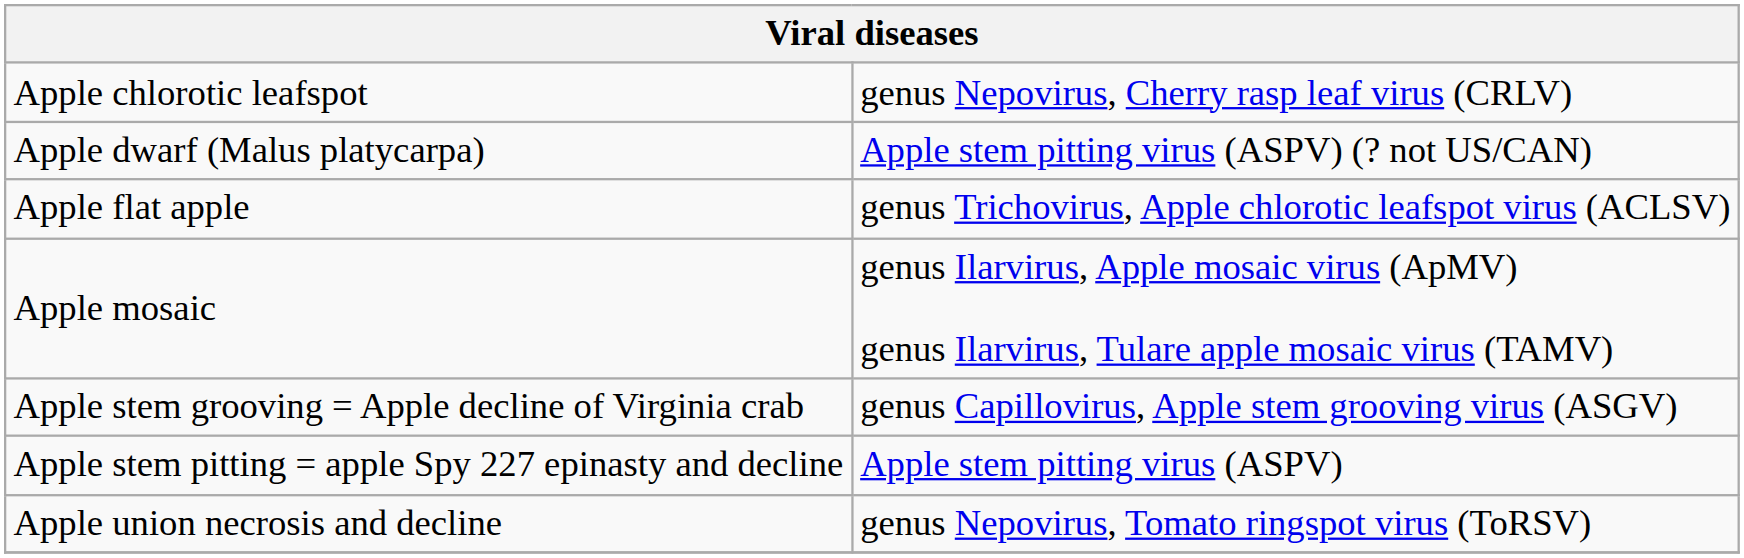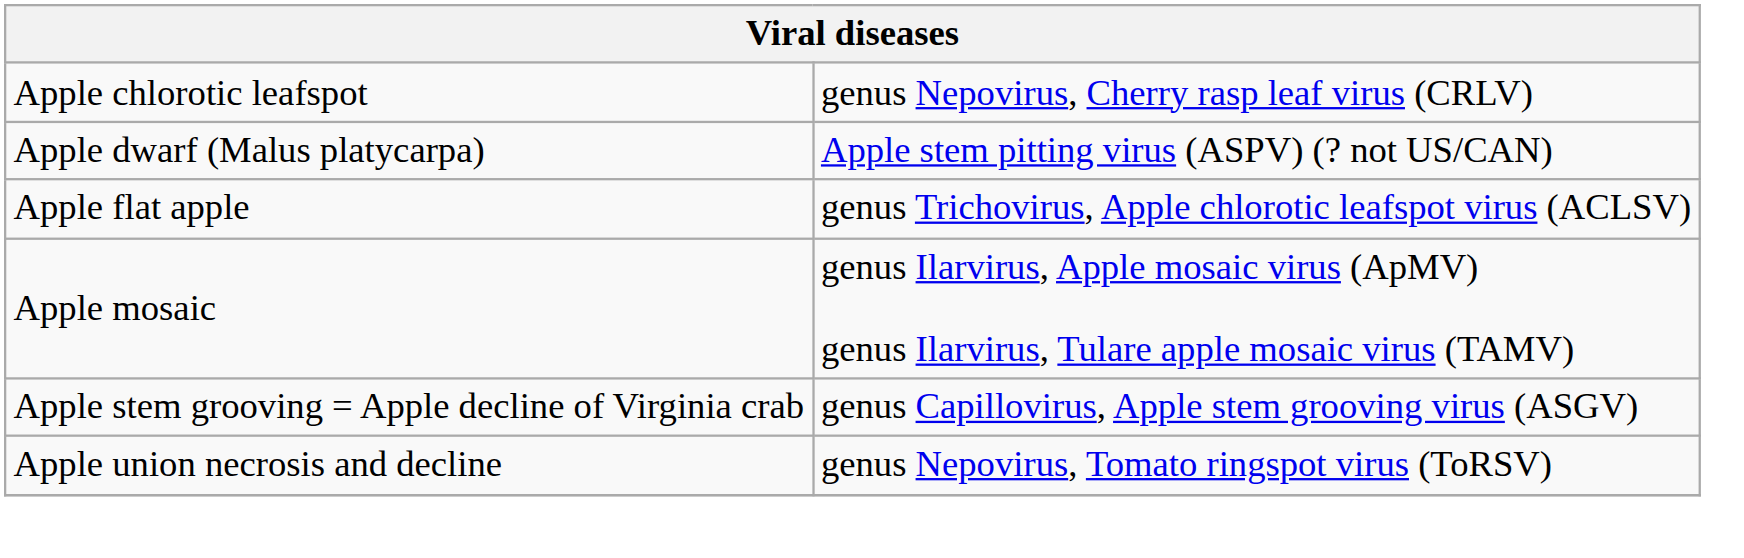 <table class="wikitable" style="clear">
 <tr>
 <th colspan=2><strong>Viral diseases</strong><br></th>
 </tr>
 <tr>
 <td>Apple chlorotic leafspot</td>
 <td>genus <a href='#'>Nepovirus</a>, <a href='#'>Cherry rasp leaf virus</a> (CRLV)</td>
 </tr>
 <tr>
 <td>Apple dwarf (Malus platycarpa)</td>
 <td><a href='#'>Apple stem pitting virus</a> (ASPV) (? not US/CAN)</td>
 </tr>
 <tr>
 <td>Apple flat apple</td>
 <td>genus <a href='#'>Trichovirus</a>, <a href='#'>Apple chlorotic leafspot virus</a> (ACLSV)</td>
 </tr>
 <tr>
 <td>Apple mosaic</td>
 <td>genus <a href='#'>Ilarvirus</a>, <a href='#'>Apple mosaic virus</a> (ApMV) <br><br>genus <a href='#'>Ilarvirus</a>, <a href='#'>Tulare apple mosaic virus</a> (TAMV)</td>
 </tr>
 <tr>
 <td>Apple stem grooving = Apple decline of Virginia crab</td>
 <td>genus <a href='#'>Capillovirus</a>, <a href='#'>Apple stem grooving virus</a> (ASGV)</td>
 </tr>
 <tr>
-<td>Apple stem pitting = apple Spy 227 epinasty and decline</td>
-<td><a href='#'>Apple stem pitting virus</a> (ASPV)</td>
-</tr>
-<tr>
 <td>Apple union necrosis and decline</td>
 <td>genus <a href='#'>Nepovirus</a>, <a href='#'>Tomato ringspot virus</a> (ToRSV)</td>
 </tr>
 <tr>
 </tr>
 </table>
